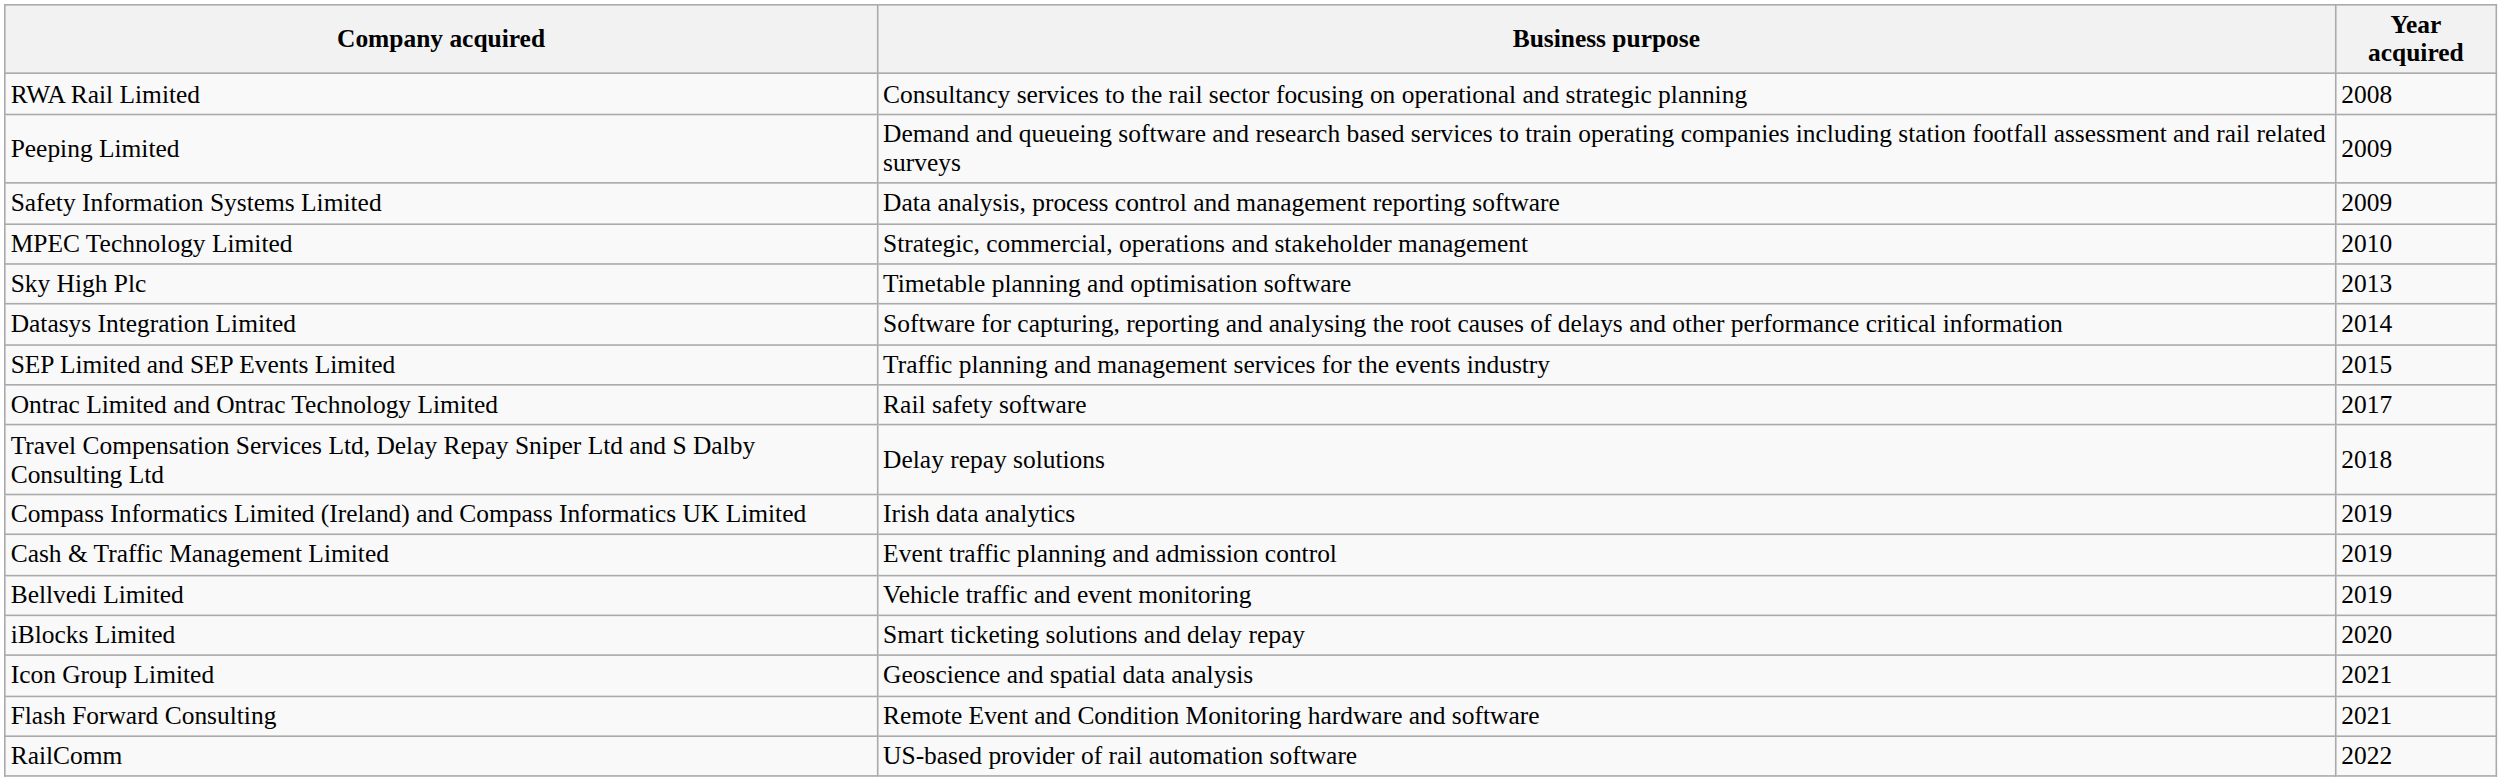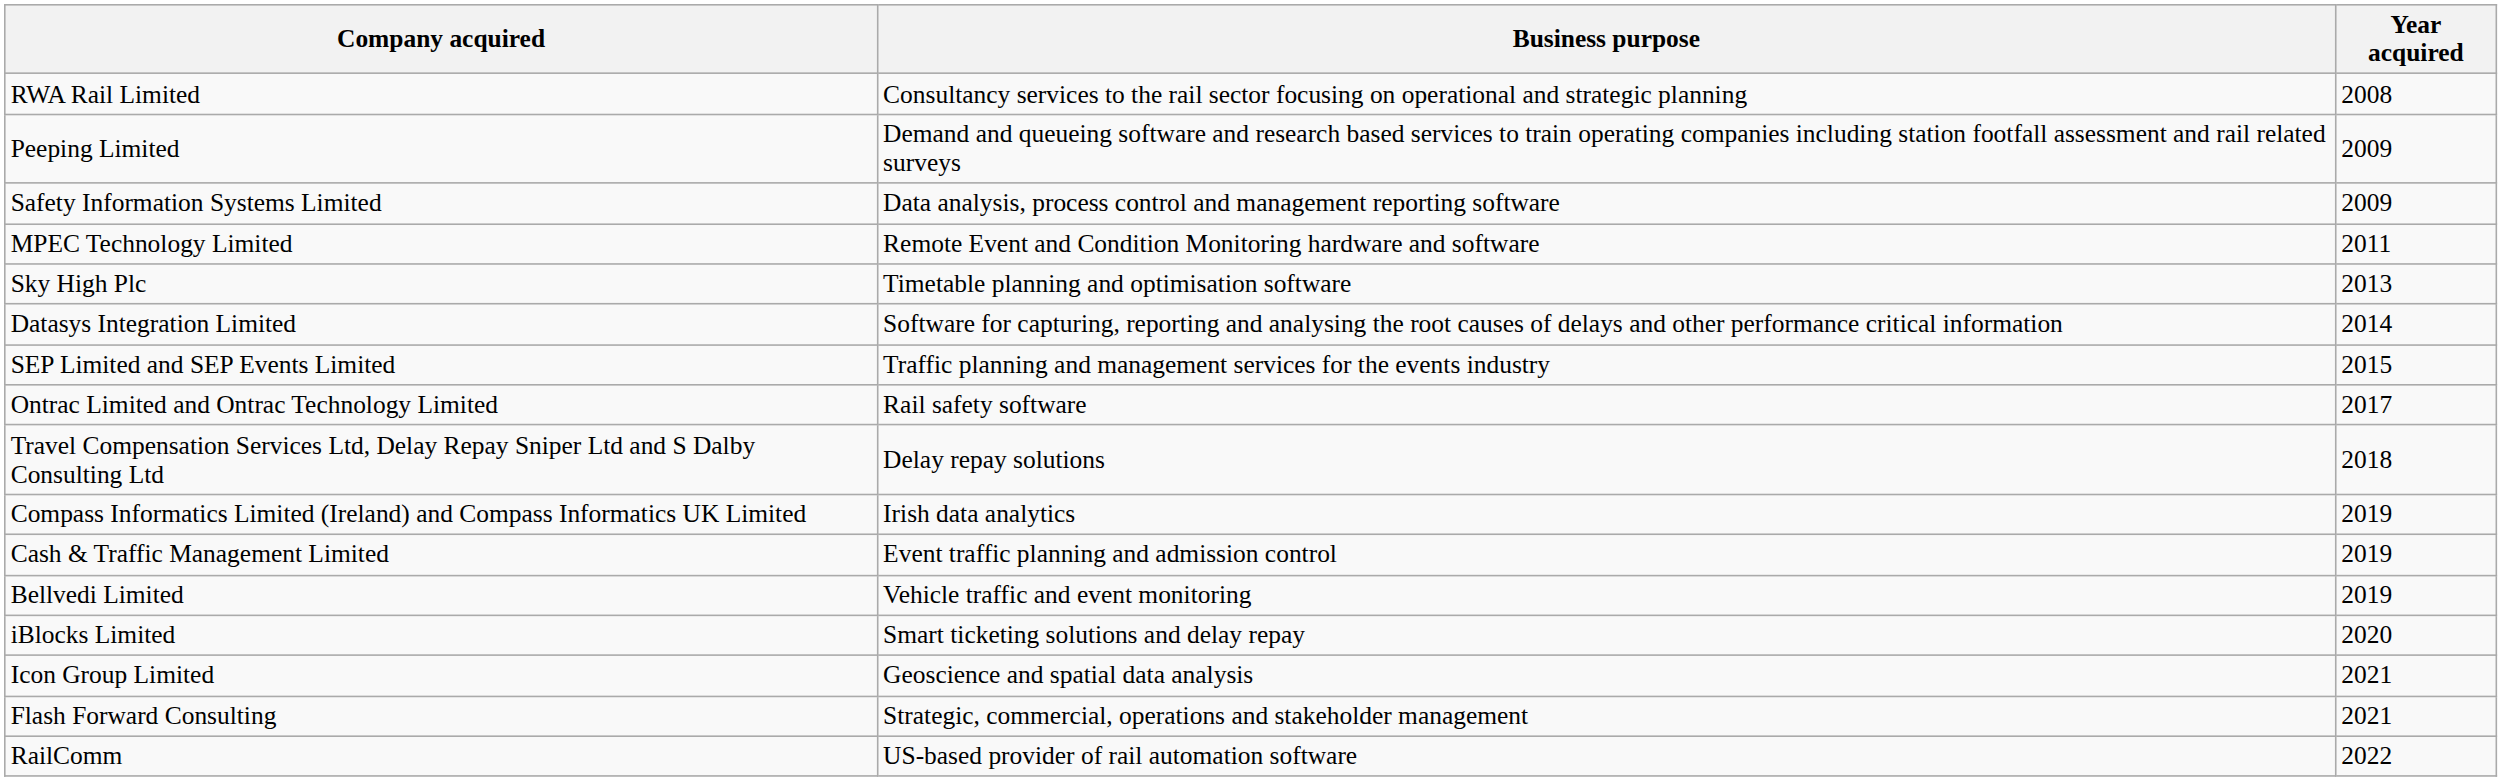 <table class="wikitable">
 <tr>
 <th>Company acquired</th>
 <th>Business purpose</th>
 <th>Year acquired</th>
 </tr>
 <tr>
 <td>RWA Rail Limited</td>
 <td>Consultancy services to the rail sector focusing on operational and strategic planning</td>
 <td>2008</td>
 </tr>
 <tr>
 <td>Peeping Limited</td>
 <td>Demand and queueing software and research based services to train operating companies including station footfall assessment and rail related surveys</td>
 <td>2009</td>
 </tr>
 <tr>
 <td>Safety Information Systems Limited</td>
 <td>Data analysis, process control and management reporting software</td>
 <td>2009</td>
 </tr>
 <tr>
 <td>MPEC Technology Limited</td>
-<td>Strategic, commercial, operations and stakeholder management</td>
-<td>2010</td>
+<td>Remote Event and Condition Monitoring hardware and software</td>
+<td>2011</td>
 </tr>
 <tr>
 <td>Sky High Plc</td>
 <td>Timetable planning and optimisation software</td>
 <td>2013</td>
 </tr>
 <tr>
 <td>Datasys Integration Limited</td>
 <td>Software for capturing, reporting and analysing the root causes of delays and other performance critical information</td>
 <td>2014</td>
 </tr>
 <tr>
 <td>SEP Limited and SEP Events Limited</td>
 <td>Traffic planning and management services for the events industry</td>
 <td>2015</td>
 </tr>
 <tr>
 <td>Ontrac Limited and Ontrac Technology Limited</td>
 <td>Rail safety software</td>
 <td>2017</td>
 </tr>
 <tr>
 <td>Travel Compensation Services Ltd, Delay Repay Sniper Ltd and S Dalby Consulting Ltd</td>
 <td>Delay repay solutions</td>
 <td>2018</td>
 </tr>
 <tr>
 <td>Compass Informatics Limited (Ireland) and Compass Informatics UK Limited</td>
 <td>Irish data analytics</td>
 <td>2019</td>
 </tr>
 <tr>
 <td>Cash & Traffic Management Limited</td>
 <td>Event traffic planning and admission control</td>
 <td>2019</td>
 </tr>
 <tr>
 <td>Bellvedi Limited</td>
 <td>Vehicle traffic and event monitoring</td>
 <td>2019</td>
 </tr>
 <tr>
 <td>iBlocks Limited</td>
 <td>Smart ticketing solutions and delay repay</td>
 <td>2020</td>
 </tr>
 <tr>
 <td>Icon Group Limited</td>
 <td>Geoscience and spatial data analysis</td>
 <td>2021</td>
 </tr>
 <tr>
 <td>Flash Forward Consulting</td>
-<td>Remote Event and Condition Monitoring hardware and software</td>
+<td>Strategic, commercial, operations and stakeholder management</td>
 <td>2021</td>
 </tr>
 <tr>
 <td>RailComm</td>
 <td>US-based provider of rail automation software</td>
 <td>2022</td>
 </tr>
 </table>
